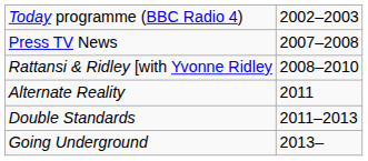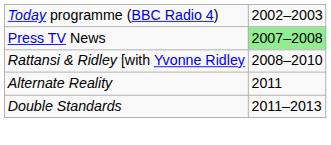 <table class="wikitable">
 <tr>
 <td><em><a href='#'>Today</a></em> programme (<a href='#'>BBC Radio 4</a>)</td>
 <td>2002–2003</td>
 </tr>
 <tr>
 <td><a href='#'>Press TV</a> News</td>
-<td>2007–2008</td>
+<td style="background: lightgreen;">2007–2008</td>
 </tr>
 <tr>
 <td><em>Rattansi & Ridley</em> [with <a href='#'>Yvonne Ridley</a></td>
 <td>2008–2010</td>
 </tr>
 <tr>
 <td><em>Alternate Reality</em></td>
 <td>2011</td>
 </tr>
 <tr>
 <td><em>Double Standards</em></td>
 <td>2011–2013</td>
 </tr>
-<tr>
-<td><em>Going Underground</em></td>
-<td>2013–</td>
-</tr>
 </table>
